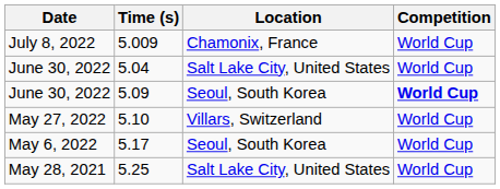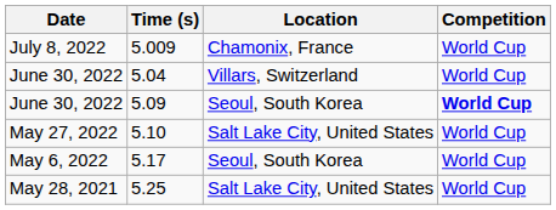 <table class="wikitable">
 <tr>
 <th>Date</th>
 <th>Time (s)</th>
 <th>Location</th>
 <th>Competition</th>
 </tr>
 <tr>
 <td>July 8, 2022</td>
 <td>5.009</td>
 <td><a href='#'>Chamonix</a>, France</td>
 <td><a href='#'>World Cup</a></td>
 </tr>
 <tr>
 <td>June 30, 2022</td>
 <td>5.04</td>
-<td><a href='#'>Salt Lake City</a>, United States</td>
+<td><a href='#'>Villars</a>, Switzerland</td>
 <td><a href='#'>World Cup</a></td>
 </tr>
 <tr>
 <td>June 30, 2022</td>
 <td>5.09</td>
 <td><a href='#'>Seoul</a>, South Korea</td>
 <td><strong><a href='#'>World Cup</a></strong></td>
 </tr>
 <tr |->
 <td>May 27, 2022</td>
 <td>5.10</td>
-<td><a href='#'>Villars</a>, Switzerland</td>
+<td><a href='#'>Salt Lake City</a>, United States</td>
 <td><a href='#'>World Cup</a></td>
 </tr>
 <tr>
 <td>May 6, 2022</td>
 <td>5.17</td>
 <td><a href='#'>Seoul</a>, South Korea</td>
 <td><a href='#'>World Cup</a></td>
 </tr>
 <tr>
 <td>May 28, 2021</td>
 <td>5.25</td>
 <td><a href='#'>Salt Lake City</a>, United States</td>
 <td><a href='#'>World Cup</a></td>
 </tr>
 </table>
